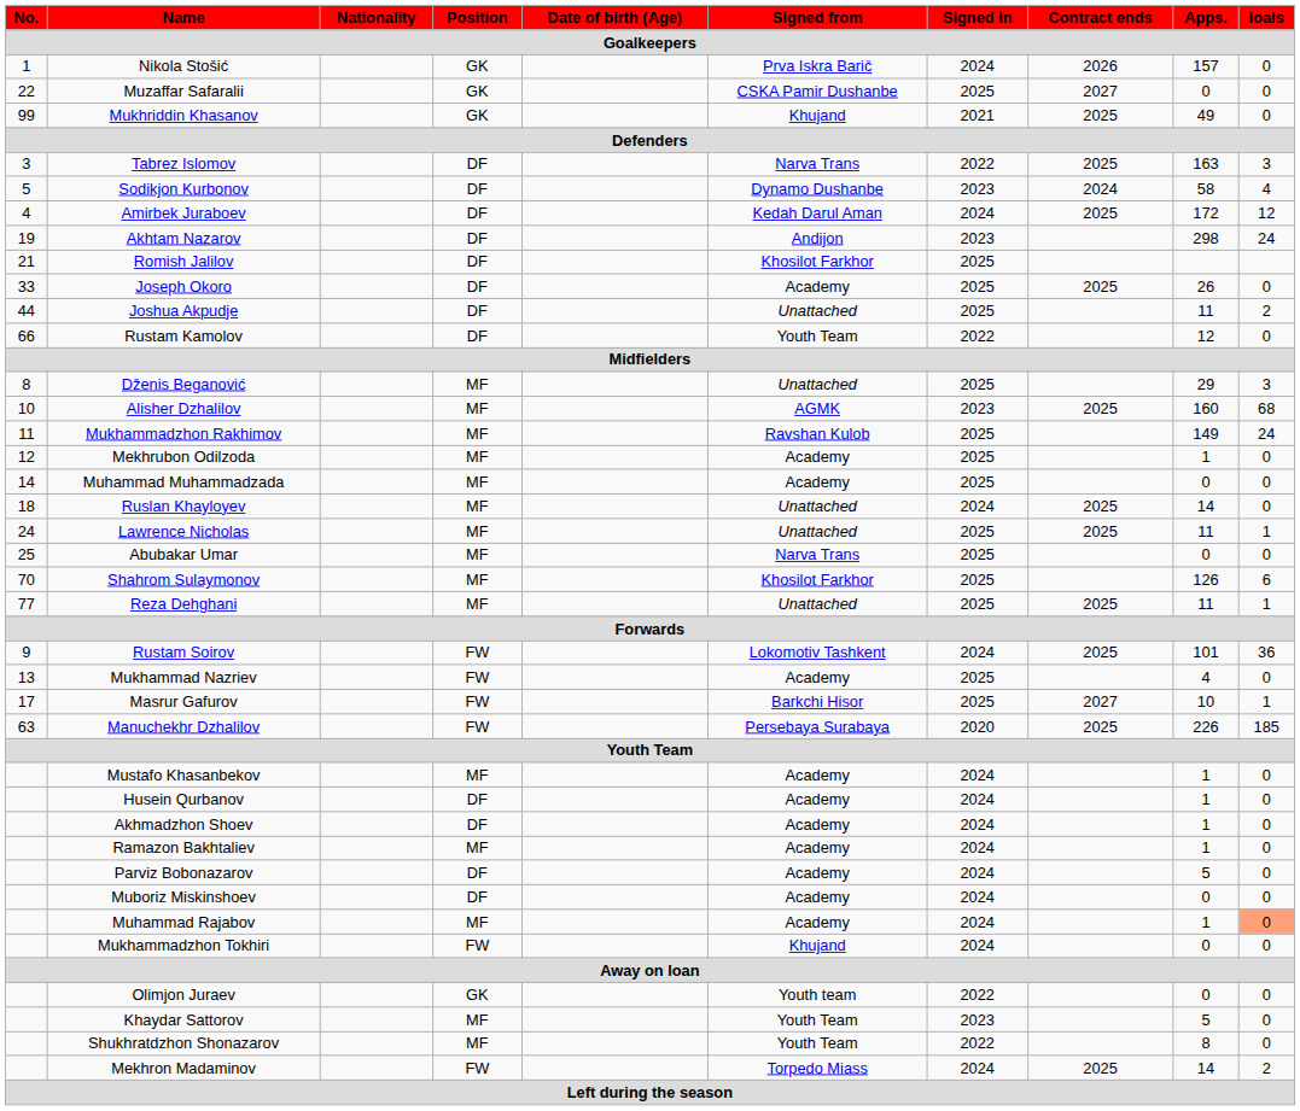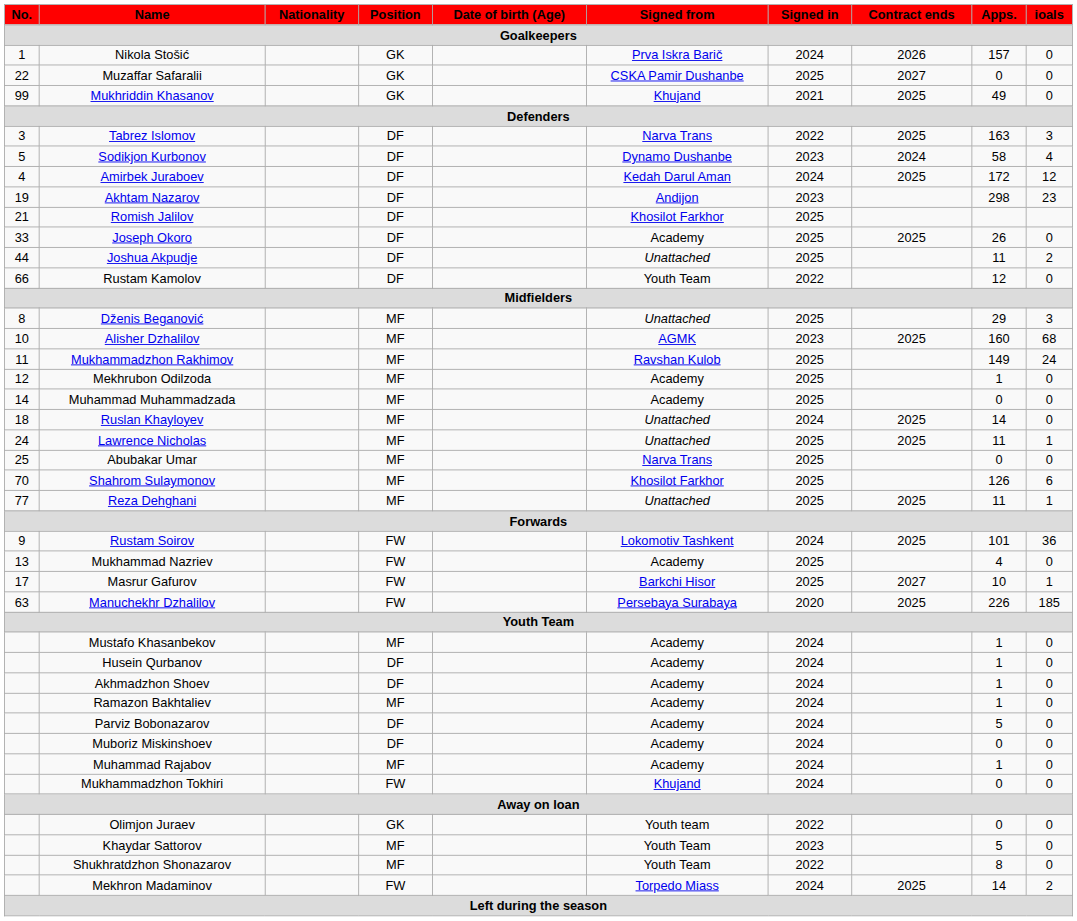 <table class="wikitable"  style="text-align:center; font-size:90%; width:95%;">
 <tr>
 <th style="background:#FF0000; color:#000000; text-align:center;">No.</th>
 <th style="background:#FF0000; color:#000000; text-align:center;">Name</th>
 <th style="background:#FF0000; color:#000000; text-align:center;">Nationality</th>
 <th style="background:#FF0000; color:#000000; text-align:center;">Position</th>
 <th style="background:#FF0000; color:#000000; text-align:center;">Date of birth (Age)</th>
 <th style="background:#FF0000; color:#000000; text-align:center;">Signed from</th>
 <th style="background:#FF0000; color:#000000; text-align:center;">Signed in</th>
 <th style="background:#FF0000; color:#000000; text-align:center;">Contract ends</th>
 <th style="background:#FF0000; color:#000000; text-align:center;">Apps.</th>
 <th style="background:#FF0000; color:#000000; text-align:center;">ioals</th>
 </tr>
 <tr>
 <th colspan="11"  style="background:#dcdcdc; text-align:center;">Goalkeepers</th>
 </tr>
 <tr>
 <td>1</td>
 <td>Nikola Stošić</td>
 <td></td>
 <td>GK</td>
 <td></td>
 <td><a href='#'>Prva Iskra Barič</a></td>
 <td>2024</td>
 <td>2026</td>
 <td>157</td>
 <td>0</td>
 </tr>
 <tr>
 <td>22</td>
 <td>Muzaffar Safaralii</td>
 <td></td>
 <td>GK</td>
 <td></td>
 <td><a href='#'>CSKA Pamir Dushanbe</a></td>
 <td>2025</td>
 <td>2027</td>
 <td>0</td>
 <td>0</td>
 </tr>
 <tr>
 <td>99</td>
 <td><a href='#'>Mukhriddin Khasanov</a></td>
 <td></td>
 <td>GK</td>
 <td></td>
 <td><a href='#'>Khujand</a></td>
 <td>2021</td>
 <td>2025</td>
 <td>49</td>
 <td>0</td>
 </tr>
 <tr>
 <th colspan="11"  style="background:#dcdcdc; text-align:center;">Defenders</th>
 </tr>
 <tr>
 <td>3</td>
 <td><a href='#'>Tabrez Islomov</a></td>
 <td></td>
 <td>DF</td>
 <td></td>
 <td><a href='#'>Narva Trans</a></td>
 <td>2022</td>
 <td>2025</td>
 <td>163</td>
 <td>3</td>
 </tr>
 <tr>
 <td>5</td>
 <td><a href='#'>Sodikjon Kurbonov</a></td>
 <td></td>
 <td>DF</td>
 <td></td>
 <td><a href='#'>Dynamo Dushanbe</a></td>
 <td>2023</td>
 <td>2024</td>
 <td>58</td>
 <td>4</td>
 </tr>
 <tr>
 <td>4</td>
 <td><a href='#'>Amirbek Juraboev</a></td>
 <td></td>
 <td>DF</td>
 <td></td>
 <td><a href='#'>Kedah Darul Aman</a></td>
 <td>2024</td>
 <td>2025</td>
 <td>172</td>
 <td>12</td>
 </tr>
 <tr>
 <td>19</td>
 <td><a href='#'>Akhtam Nazarov</a></td>
 <td></td>
 <td>DF</td>
 <td></td>
 <td><a href='#'>Andijon</a></td>
 <td>2023</td>
 <td></td>
 <td>298</td>
-<td>24</td>
+<td>23</td>
 </tr>
 <tr>
 <td>21</td>
 <td><a href='#'>Romish Jalilov</a></td>
 <td></td>
 <td>DF</td>
 <td></td>
 <td><a href='#'>Khosilot Farkhor</a></td>
 <td>2025</td>
 <td></td>
 <td></td>
 <td></td>
 </tr>
 <tr>
 <td>33</td>
 <td><a href='#'>Joseph Okoro</a></td>
 <td></td>
 <td>DF</td>
 <td></td>
 <td>Academy</td>
 <td>2025</td>
 <td>2025</td>
 <td>26</td>
 <td>0</td>
 </tr>
 <tr>
 <td>44</td>
 <td><a href='#'>Joshua Akpudje</a></td>
 <td></td>
 <td>DF</td>
 <td></td>
 <td><em>Unattached</em></td>
 <td>2025</td>
 <td></td>
 <td>11</td>
 <td>2</td>
 </tr>
 <tr>
 <td>66</td>
 <td>Rustam Kamolov</td>
 <td></td>
 <td>DF</td>
 <td></td>
 <td>Youth Team</td>
 <td>2022</td>
 <td></td>
 <td>12</td>
 <td>0</td>
 </tr>
 <tr>
 <th colspan="11"  style="background:#dcdcdc; text-align:center;">Midfielders</th>
 </tr>
 <tr>
 <td>8</td>
 <td><a href='#'>Dženis Beganović</a></td>
 <td></td>
 <td>MF</td>
 <td></td>
 <td><em>Unattached</em></td>
 <td>2025</td>
 <td></td>
 <td>29</td>
 <td>3</td>
 </tr>
 <tr>
 <td>10</td>
 <td><a href='#'>Alisher Dzhalilov</a></td>
 <td></td>
 <td>MF</td>
 <td></td>
 <td><a href='#'>AGMK</a></td>
 <td>2023</td>
 <td>2025</td>
 <td>160</td>
 <td>68</td>
 </tr>
 <tr>
 <td>11</td>
 <td><a href='#'>Mukhammadzhon Rakhimov</a></td>
 <td></td>
 <td>MF</td>
 <td></td>
 <td><a href='#'>Ravshan Kulob</a></td>
 <td>2025</td>
 <td></td>
 <td>149</td>
 <td>24</td>
 </tr>
 <tr>
 <td>12</td>
 <td>Mekhrubon Odilzoda</td>
 <td></td>
 <td>MF</td>
 <td></td>
 <td>Academy</td>
 <td>2025</td>
 <td></td>
 <td>1</td>
 <td>0</td>
 </tr>
 <tr>
 <td>14</td>
 <td>Muhammad Muhammadzada</td>
 <td></td>
 <td>MF</td>
 <td></td>
 <td>Academy</td>
 <td>2025</td>
 <td></td>
 <td>0</td>
 <td>0</td>
 </tr>
 <tr>
 <td>18</td>
 <td><a href='#'>Ruslan Khayloyev</a></td>
 <td></td>
 <td>MF</td>
 <td></td>
 <td><em>Unattached</em></td>
 <td>2024</td>
 <td>2025</td>
 <td>14</td>
 <td>0</td>
 </tr>
 <tr>
 <td>24</td>
 <td><a href='#'>Lawrence Nicholas</a></td>
 <td></td>
 <td>MF</td>
 <td></td>
 <td><em>Unattached</em></td>
 <td>2025</td>
 <td>2025</td>
 <td>11</td>
 <td>1</td>
 </tr>
 <tr>
 <td>25</td>
 <td>Abubakar Umar</td>
 <td></td>
 <td>MF</td>
 <td></td>
 <td><a href='#'>Narva Trans</a></td>
 <td>2025</td>
 <td></td>
 <td>0</td>
 <td>0</td>
 </tr>
 <tr>
 <td>70</td>
 <td><a href='#'>Shahrom Sulaymonov</a></td>
 <td></td>
 <td>MF</td>
 <td></td>
 <td><a href='#'>Khosilot Farkhor</a></td>
 <td>2025</td>
 <td></td>
 <td>126</td>
 <td>6</td>
 </tr>
 <tr>
 <td>77</td>
 <td><a href='#'>Reza Dehghani</a></td>
 <td></td>
 <td>MF</td>
 <td></td>
 <td><em>Unattached</em></td>
 <td>2025</td>
 <td>2025</td>
 <td>11</td>
 <td>1</td>
 </tr>
 <tr>
 <th colspan="11"  style="background:#dcdcdc; text-align:center;">Forwards</th>
 </tr>
 <tr>
 <td>9</td>
 <td><a href='#'>Rustam Soirov</a></td>
 <td></td>
 <td>FW</td>
 <td></td>
 <td><a href='#'>Lokomotiv Tashkent</a></td>
 <td>2024</td>
 <td>2025</td>
 <td>101</td>
 <td>36</td>
 </tr>
 <tr>
 <td>13</td>
 <td>Mukhammad Nazriev</td>
 <td></td>
 <td>FW</td>
 <td></td>
 <td>Academy</td>
 <td>2025</td>
 <td></td>
 <td>4</td>
 <td>0</td>
 </tr>
 <tr>
 <td>17</td>
 <td>Masrur Gafurov</td>
 <td></td>
 <td>FW</td>
 <td></td>
 <td><a href='#'>Barkchi Hisor</a></td>
 <td>2025</td>
 <td>2027</td>
 <td>10</td>
 <td>1</td>
 </tr>
 <tr>
 <td>63</td>
 <td><a href='#'>Manuchekhr Dzhalilov</a></td>
 <td></td>
 <td>FW</td>
 <td></td>
 <td><a href='#'>Persebaya Surabaya</a></td>
 <td>2020</td>
 <td>2025</td>
 <td>226</td>
 <td>185</td>
 </tr>
 <tr>
 <th colspan="11"  style="background:#dcdcdc; text-align:center;">Youth Team</th>
 </tr>
 <tr>
 <td></td>
 <td>Mustafo Khasanbekov</td>
 <td></td>
 <td>MF</td>
 <td></td>
 <td>Academy</td>
 <td>2024</td>
 <td></td>
 <td>1</td>
 <td>0</td>
 </tr>
 <tr>
 <td></td>
 <td>Husein Qurbanov</td>
 <td></td>
 <td>DF</td>
 <td></td>
 <td>Academy</td>
 <td>2024</td>
 <td></td>
 <td>1</td>
 <td>0</td>
 </tr>
 <tr>
 <td></td>
 <td>Akhmadzhon Shoev</td>
 <td></td>
 <td>DF</td>
 <td></td>
 <td>Academy</td>
 <td>2024</td>
 <td></td>
 <td>1</td>
 <td>0</td>
 </tr>
 <tr>
 <td></td>
 <td>Ramazon Bakhtaliev</td>
 <td></td>
 <td>MF</td>
 <td></td>
 <td>Academy</td>
 <td>2024</td>
 <td></td>
 <td>1</td>
 <td>0</td>
 </tr>
 <tr>
 <td></td>
 <td>Parviz Bobonazarov</td>
 <td></td>
 <td>DF</td>
 <td></td>
 <td>Academy</td>
 <td>2024</td>
 <td></td>
 <td>5</td>
 <td>0</td>
 </tr>
 <tr>
 <td></td>
 <td>Muboriz Miskinshoev</td>
 <td></td>
 <td>DF</td>
 <td></td>
 <td>Academy</td>
 <td>2024</td>
 <td></td>
 <td>0</td>
 <td>0</td>
 </tr>
 <tr>
 <td></td>
 <td>Muhammad Rajabov</td>
 <td></td>
 <td>MF</td>
 <td></td>
 <td>Academy</td>
 <td>2024</td>
 <td></td>
 <td>1</td>
-<td style="background: lightsalmon;">0</td>
+<td>0</td>
 </tr>
 <tr>
 <td></td>
 <td>Mukhammadzhon Tokhiri</td>
 <td></td>
 <td>FW</td>
 <td></td>
 <td><a href='#'>Khujand</a></td>
 <td>2024</td>
 <td></td>
 <td>0</td>
 <td>0</td>
 </tr>
 <tr>
 <th colspan="11"  style="background:#dcdcdc; text-align:center;">Away on loan</th>
 </tr>
 <tr>
 <td></td>
 <td>Olimjon Juraev</td>
 <td></td>
 <td>GK</td>
 <td></td>
 <td>Youth team</td>
 <td>2022</td>
 <td></td>
 <td>0</td>
 <td>0</td>
 </tr>
 <tr>
 <td></td>
 <td>Khaydar Sattorov</td>
 <td></td>
 <td>MF</td>
 <td></td>
 <td>Youth Team</td>
 <td>2023</td>
 <td></td>
 <td>5</td>
 <td>0</td>
 </tr>
 <tr>
 <td></td>
 <td>Shukhratdzhon Shonazarov</td>
 <td></td>
 <td>MF</td>
 <td></td>
 <td>Youth Team</td>
 <td>2022</td>
 <td></td>
 <td>8</td>
 <td>0</td>
 </tr>
 <tr>
 <td></td>
 <td>Mekhron Madaminov</td>
 <td></td>
 <td>FW</td>
 <td></td>
 <td><a href='#'>Torpedo Miass</a></td>
 <td>2024</td>
 <td>2025</td>
 <td>14</td>
 <td>2</td>
 </tr>
 <tr>
 <th colspan="11"  style="background:#dcdcdc; text-align:center;">Left during the season</th>
 </tr>
 </table>
